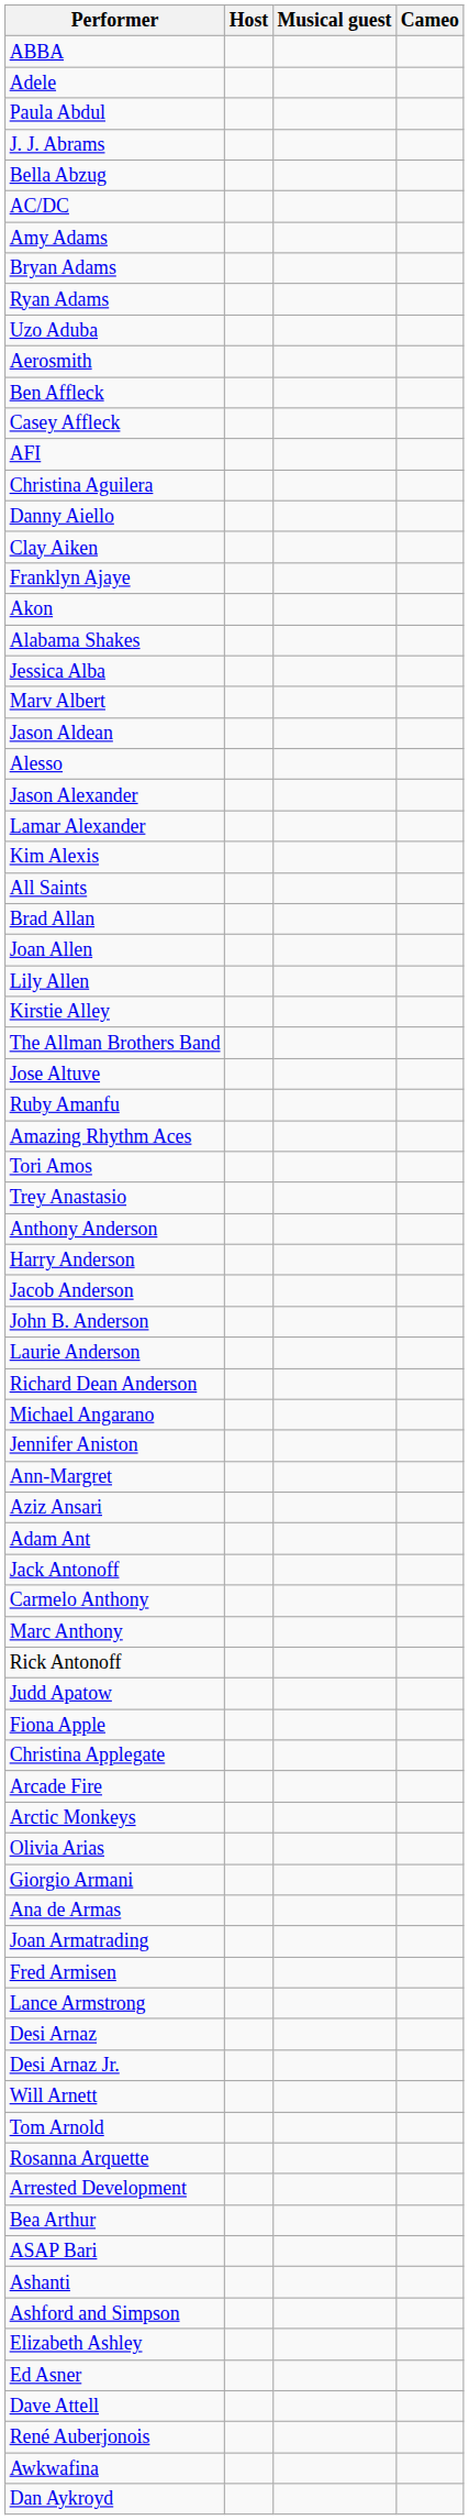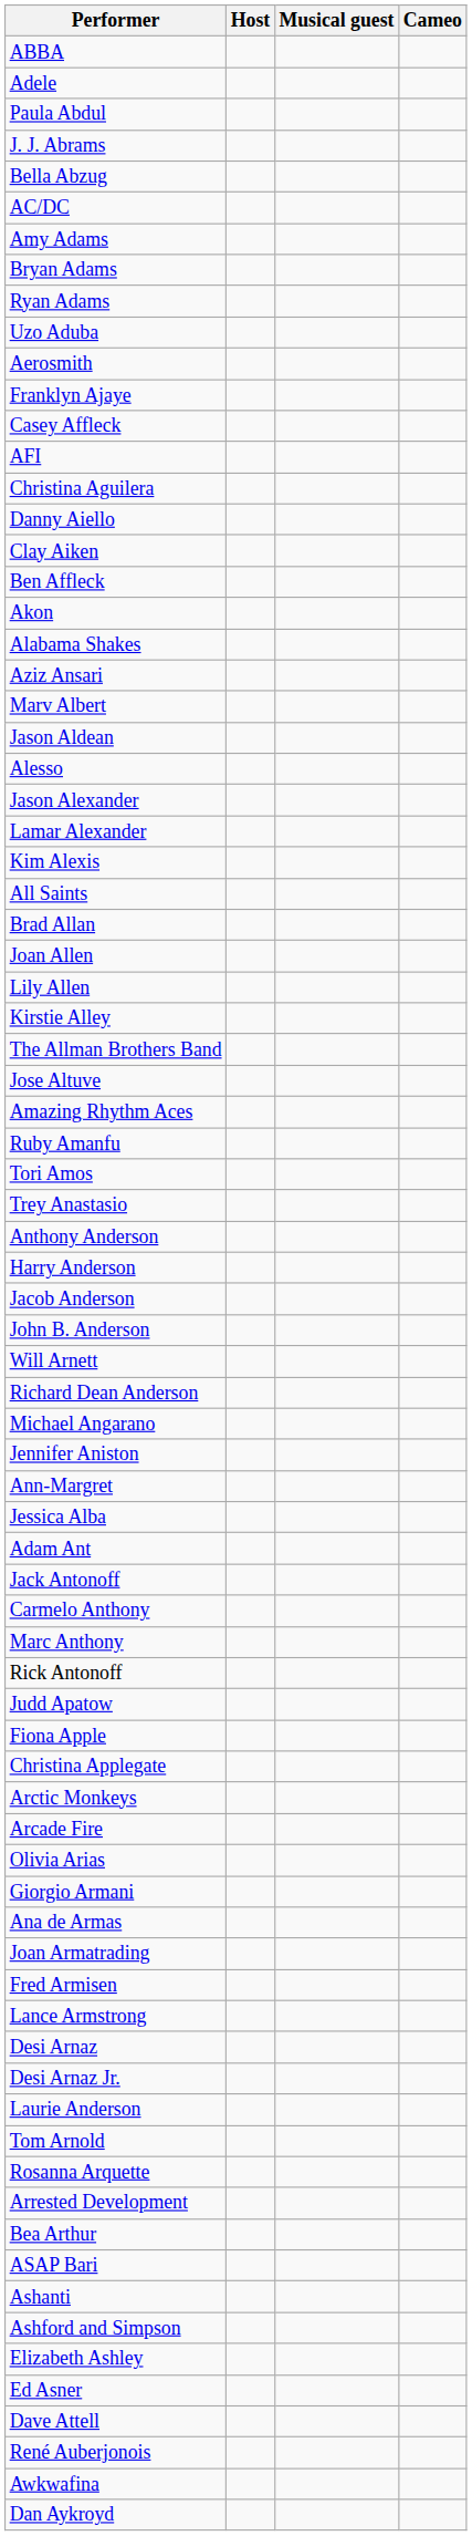 <table class="wikitable sortable">
 <tr>
 <th>Performer</th>
 <th>Host</th>
 <th>Musical guest</th>
 <th>Cameo</th>
 </tr>
 <tr>
 <td><a href='#'>ABBA</a></td>
 <td style="text-align:center;"></td>
 <td style="text-align:center;"></td>
 <td style="text-align:center;"></td>
 </tr>
 <tr>
 <td><a href='#'>Adele</a></td>
 <td style="text-align:center;"></td>
 <td style="text-align:center;"></td>
 <td style="text-align:center;"></td>
 </tr>
 <tr>
 <td><a href='#'>Paula Abdul</a></td>
 <td style="text-align:center;"></td>
 <td style="text-align:center;"></td>
 <td style="text-align:center;"></td>
 </tr>
 <tr>
 <td><a href='#'>J. J. Abrams</a></td>
 <td style="text-align:center;"></td>
 <td style="text-align:center;"></td>
 <td style="text-align:center;"></td>
 </tr>
 <tr>
 <td><a href='#'>Bella Abzug</a></td>
 <td style="text-align:center;"></td>
 <td style="text-align:center;"></td>
 <td style="text-align:center;"></td>
 </tr>
 <tr>
 <td><a href='#'>AC/DC</a></td>
 <td style="text-align:center;"></td>
 <td style="text-align:center;"></td>
 <td style="text-align:center;"></td>
 </tr>
 <tr>
 <td><a href='#'>Amy Adams</a></td>
 <td style="text-align:center;"></td>
 <td style="text-align:center;"></td>
 <td style="text-align:center;"></td>
 </tr>
 <tr>
 <td><a href='#'>Bryan Adams</a></td>
 <td style="text-align:center;"></td>
 <td style="text-align:center;"></td>
 <td style="text-align:center;"></td>
 </tr>
 <tr>
 <td><a href='#'>Ryan Adams</a></td>
 <td style="text-align:center;"></td>
 <td style="text-align:center;"></td>
 <td style="text-align:center;"></td>
 </tr>
 <tr>
 <td><a href='#'>Uzo Aduba</a></td>
 <td style="text-align:center;"></td>
 <td style="text-align:center;"></td>
 <td style="text-align:center;"></td>
 </tr>
 <tr>
 <td><a href='#'>Aerosmith</a></td>
 <td style="text-align:center;"></td>
 <td style="text-align:center;"></td>
 <td style="text-align:center;"></td>
 </tr>
 <tr>
-<td><a href='#'>Ben Affleck</a></td>
+<td><a href='#'>Franklyn Ajaye</a></td>
 <td style="text-align:center;"></td>
 <td style="text-align:center;"></td>
 <td style="text-align:center;"></td>
 </tr>
 <tr>
 <td><a href='#'>Casey Affleck</a></td>
 <td style="text-align:center;"></td>
 <td style="text-align:center;"></td>
 <td style="text-align:center;"></td>
 </tr>
 <tr>
 <td><a href='#'>AFI</a></td>
 <td style="text-align:center;"></td>
 <td style="text-align:center;"></td>
 <td style="text-align:center;"></td>
 </tr>
 <tr>
 <td><a href='#'>Christina Aguilera</a></td>
 <td style="text-align:center;"></td>
 <td style="text-align:center;"></td>
 <td style="text-align:center;"></td>
 </tr>
 <tr>
 <td><a href='#'>Danny Aiello</a></td>
 <td style="text-align:center;"></td>
 <td style="text-align:center;"></td>
 <td style="text-align:center;"></td>
 </tr>
 <tr>
 <td><a href='#'>Clay Aiken</a></td>
 <td style="text-align:center;"></td>
 <td style="text-align:center;"></td>
 <td style="text-align:center;"></td>
 </tr>
 <tr>
-<td><a href='#'>Franklyn Ajaye</a></td>
+<td><a href='#'>Ben Affleck</a></td>
 <td style="text-align:center;"></td>
 <td style="text-align:center;"></td>
 <td style="text-align:center;"></td>
 </tr>
 <tr>
 <td><a href='#'>Akon</a></td>
 <td style="text-align:center;"></td>
 <td style="text-align:center;"></td>
 <td style="text-align:center;"></td>
 </tr>
 <tr>
 <td><a href='#'>Alabama Shakes</a></td>
 <td style="text-align:center;"></td>
 <td style="text-align:center;"></td>
 <td style="text-align:center;"></td>
 </tr>
 <tr>
-<td><a href='#'>Jessica Alba</a></td>
+<td><a href='#'>Aziz Ansari</a></td>
 <td style="text-align:center;"></td>
 <td style="text-align:center;"></td>
 <td style="text-align:center;"></td>
 </tr>
 <tr>
 <td><a href='#'>Marv Albert</a></td>
 <td style="text-align:center;"></td>
 <td style="text-align:center;"></td>
 <td style="text-align:center;"></td>
 </tr>
 <tr>
 <td><a href='#'>Jason Aldean</a></td>
 <td style="text-align:center;"></td>
 <td style="text-align:center;"></td>
 <td style="text-align:center;"></td>
 </tr>
 <tr>
 <td><a href='#'>Alesso</a></td>
 <td style="text-align:center;"></td>
 <td style="text-align:center;"></td>
 <td style="text-align:center;"></td>
 </tr>
 <tr>
 <td><a href='#'>Jason Alexander</a></td>
 <td style="text-align:center;"></td>
 <td style="text-align:center;"></td>
 <td style="text-align:center;"></td>
 </tr>
 <tr>
 <td><a href='#'>Lamar Alexander</a></td>
 <td style="text-align:center;"></td>
 <td style="text-align:center;"></td>
 <td style="text-align:center;"></td>
 </tr>
 <tr>
 <td><a href='#'>Kim Alexis</a></td>
 <td style="text-align:center;"></td>
 <td style="text-align:center;"></td>
 <td style="text-align:center;"></td>
 </tr>
 <tr>
 <td><a href='#'>All Saints</a></td>
 <td style="text-align:center;"></td>
 <td style="text-align:center;"></td>
 <td style="text-align:center;"></td>
 </tr>
 <tr>
 <td><a href='#'>Brad Allan</a></td>
 <td style="text-align:center;"></td>
 <td style="text-align:center;"></td>
 <td style="text-align:center;"></td>
 </tr>
 <tr>
 <td><a href='#'>Joan Allen</a></td>
 <td style="text-align:center;"></td>
 <td style="text-align:center;"></td>
 <td style="text-align:center;"></td>
 </tr>
 <tr>
 <td><a href='#'>Lily Allen</a></td>
 <td style="text-align:center;"></td>
 <td style="text-align:center;"></td>
 <td style="text-align:center;"></td>
 </tr>
 <tr>
 <td><a href='#'>Kirstie Alley</a></td>
 <td style="text-align:center;"></td>
 <td style="text-align:center;"></td>
 <td style="text-align:center;"></td>
 </tr>
 <tr>
 <td><a href='#'>The Allman Brothers Band</a></td>
 <td style="text-align:center;"></td>
 <td style="text-align:center;"></td>
 <td style="text-align:center;"></td>
 </tr>
 <tr>
 <td><a href='#'>Jose Altuve</a></td>
 <td style="text-align:center;"></td>
 <td style="text-align:center;"></td>
 <td style="text-align:center;"></td>
 </tr>
 <tr>
-<td><a href='#'>Ruby Amanfu</a></td>
+<td><a href='#'>Amazing Rhythm Aces</a></td>
 <td style="text-align:center;"></td>
 <td style="text-align:center;"></td>
 <td style="text-align:center;"></td>
 </tr>
 <tr>
-<td><a href='#'>Amazing Rhythm Aces</a></td>
+<td><a href='#'>Ruby Amanfu</a></td>
 <td style="text-align:center;"></td>
 <td style="text-align:center;"></td>
 <td style="text-align:center;"></td>
 </tr>
 <tr>
 <td><a href='#'>Tori Amos</a></td>
 <td style="text-align:center;"></td>
 <td style="text-align:center;"></td>
 <td style="text-align:center;"></td>
 </tr>
 <tr>
 <td><a href='#'>Trey Anastasio</a></td>
 <td style="text-align:center;"></td>
 <td style="text-align:center;"></td>
 <td style="text-align:center;"></td>
 </tr>
 <tr>
 <td><a href='#'>Anthony Anderson</a></td>
 <td style="text-align:center;"></td>
 <td style="text-align:center;"></td>
 <td style="text-align:center;"></td>
 </tr>
 <tr>
 <td><a href='#'>Harry Anderson</a></td>
 <td style="text-align:center;"></td>
 <td style="text-align:center;"></td>
 <td style="text-align:center;"></td>
 </tr>
 <tr>
 <td><a href='#'>Jacob Anderson</a></td>
 <td style="text-align:center;"></td>
 <td style="text-align:center;"></td>
 <td style="text-align:center;"></td>
 </tr>
 <tr>
 <td><a href='#'>John B. Anderson</a></td>
 <td style="text-align:center;"></td>
 <td style="text-align:center;"></td>
 <td style="text-align:center;"></td>
 </tr>
 <tr>
-<td><a href='#'>Laurie Anderson</a></td>
+<td><a href='#'>Will Arnett</a></td>
 <td style="text-align:center;"></td>
 <td style="text-align:center;"></td>
 <td style="text-align:center;"></td>
 </tr>
 <tr>
 <td><a href='#'>Richard Dean Anderson</a></td>
 <td style="text-align:center;"></td>
 <td style="text-align:center;"></td>
 <td style="text-align:center;"></td>
 </tr>
 <tr>
 <td><a href='#'>Michael Angarano</a></td>
 <td style="text-align:center;"></td>
 <td style="text-align:center;"></td>
 <td style="text-align:center;"></td>
 </tr>
 <tr>
 <td><a href='#'>Jennifer Aniston</a></td>
 <td style="text-align:center;"></td>
 <td style="text-align:center;"></td>
 <td style="text-align:center;"></td>
 </tr>
 <tr>
 <td><a href='#'>Ann-Margret</a></td>
 <td style="text-align:center;"></td>
 <td style="text-align:center;"></td>
 <td style="text-align:center;"></td>
 </tr>
 <tr>
-<td><a href='#'>Aziz Ansari</a></td>
+<td><a href='#'>Jessica Alba</a></td>
 <td style="text-align:center;"></td>
 <td style="text-align:center;"></td>
 <td style="text-align:center;"></td>
 </tr>
 <tr>
 <td><a href='#'>Adam Ant</a></td>
 <td style="text-align:center;"></td>
 <td style="text-align:center;"></td>
 <td style="text-align:center;"></td>
 </tr>
 <tr>
 <td><a href='#'>Jack Antonoff</a></td>
 <td style="text-align:center;"></td>
 <td style="text-align:center;"></td>
 <td style="text-align:center;"></td>
 </tr>
 <tr>
 <td><a href='#'>Carmelo Anthony</a></td>
 <td style="text-align:center;"></td>
 <td style="text-align:center;"></td>
 <td style="text-align:center;"></td>
 </tr>
 <tr>
 <td><a href='#'>Marc Anthony</a></td>
 <td style="text-align:center;"></td>
 <td style="text-align:center;"></td>
 <td style="text-align:center;"></td>
 </tr>
 <tr>
 <td>Rick Antonoff</td>
 <td style="text-align:center;"></td>
 <td style="text-align:center;"></td>
 <td style="text-align:center;"></td>
 </tr>
 <tr>
 <td><a href='#'>Judd Apatow</a></td>
 <td style="text-align:center;"></td>
 <td style="text-align:center;"></td>
 <td style="text-align:center;"></td>
 </tr>
 <tr>
 <td><a href='#'>Fiona Apple</a></td>
 <td style="text-align:center;"></td>
 <td style="text-align:center;"></td>
 <td style="text-align:center;"></td>
 </tr>
 <tr>
 <td><a href='#'>Christina Applegate</a></td>
 <td style="text-align:center;"></td>
 <td style="text-align:center;"></td>
 <td style="text-align:center;"></td>
 </tr>
 <tr>
-<td><a href='#'>Arcade Fire</a></td>
+<td><a href='#'>Arctic Monkeys</a></td>
 <td style="text-align:center;"></td>
 <td style="text-align:center;"></td>
 <td style="text-align:center;"></td>
 </tr>
 <tr>
-<td><a href='#'>Arctic Monkeys</a></td>
+<td><a href='#'>Arcade Fire</a></td>
 <td style="text-align:center;"></td>
 <td style="text-align:center;"></td>
 <td style="text-align:center;"></td>
 </tr>
 <tr>
 <td><a href='#'>Olivia Arias</a></td>
 <td style="text-align:center;"></td>
 <td style="text-align:center;"></td>
 <td style="text-align:center;"></td>
 </tr>
 <tr>
 <td><a href='#'>Giorgio Armani</a></td>
 <td style="text-align:center;"></td>
 <td style="text-align:center;"></td>
 <td style="text-align:center;"></td>
 </tr>
 <tr>
 <td><a href='#'>Ana de Armas</a></td>
 <td style="text-align:center;"></td>
 <td style="text-align:center;"></td>
 <td style="text-align:center;"></td>
 </tr>
 <tr>
 <td><a href='#'>Joan Armatrading</a></td>
 <td style="text-align:center;"></td>
 <td style="text-align:center;"></td>
 <td style="text-align:center;"></td>
 </tr>
 <tr>
 <td><a href='#'>Fred Armisen</a></td>
 <td style="text-align:center;"></td>
 <td style="text-align:center;"></td>
 <td style="text-align:center;"></td>
 </tr>
 <tr>
 <td><a href='#'>Lance Armstrong</a></td>
 <td style="text-align:center;"></td>
 <td style="text-align:center;"></td>
 <td style="text-align:center;"></td>
 </tr>
 <tr>
 <td><a href='#'>Desi Arnaz</a></td>
 <td style="text-align:center;"></td>
 <td style="text-align:center;"></td>
 <td style="text-align:center;"></td>
 </tr>
 <tr>
 <td><a href='#'>Desi Arnaz Jr.</a></td>
 <td style="text-align:center;"></td>
 <td style="text-align:center;"></td>
 <td style="text-align:center;"></td>
 </tr>
 <tr>
-<td><a href='#'>Will Arnett</a></td>
+<td><a href='#'>Laurie Anderson</a></td>
 <td style="text-align:center;"></td>
 <td style="text-align:center;"></td>
 <td style="text-align:center;"></td>
 </tr>
 <tr>
 <td><a href='#'>Tom Arnold</a></td>
 <td style="text-align:center;"></td>
 <td style="text-align:center;"></td>
 <td style="text-align:center;"></td>
 </tr>
 <tr>
 <td><a href='#'>Rosanna Arquette</a></td>
 <td style="text-align:center;"></td>
 <td style="text-align:center;"></td>
 <td style="text-align:center;"></td>
 </tr>
 <tr>
 <td><a href='#'>Arrested Development</a></td>
 <td style="text-align:center;"></td>
 <td style="text-align:center;"></td>
 <td style="text-align:center;"></td>
 </tr>
 <tr>
 <td><a href='#'>Bea Arthur</a></td>
 <td style="text-align:center;"></td>
 <td style="text-align:center;"></td>
 <td style="text-align:center;"></td>
 </tr>
 <tr>
 <td><a href='#'>ASAP Bari</a></td>
 <td align="center"></td>
 <td align="center"></td>
 <td align="center"></td>
 </tr>
 <tr>
 <td><a href='#'>Ashanti</a></td>
 <td style="text-align:center;"></td>
 <td style="text-align:center;"></td>
 <td style="text-align:center;"></td>
 </tr>
 <tr>
 <td><a href='#'>Ashford and Simpson</a></td>
 <td style="text-align:center;"></td>
 <td style="text-align:center;"></td>
 <td style="text-align:center;"></td>
 </tr>
 <tr>
 <td><a href='#'>Elizabeth Ashley</a></td>
 <td style="text-align:center;"></td>
 <td style="text-align:center;"></td>
 <td style="text-align:center;"></td>
 </tr>
 <tr>
 <td><a href='#'>Ed Asner</a></td>
 <td style="text-align:center;"></td>
 <td style="text-align:center;"></td>
 <td style="text-align:center;"></td>
 </tr>
 <tr>
 <td><a href='#'>Dave Attell</a></td>
 <td style="text-align:center;"></td>
 <td style="text-align:center;"></td>
 <td style="text-align:center;"></td>
 </tr>
 <tr>
 <td><a href='#'>René Auberjonois</a></td>
 <td style="text-align:center;"></td>
 <td style="text-align:center;"></td>
 <td style="text-align:center;"></td>
 </tr>
 <tr>
 <td><a href='#'>Awkwafina</a></td>
 <td style="text-align:center;"></td>
 <td style="text-align:center;"></td>
 <td style="text-align:center;"></td>
 </tr>
 <tr>
 <td><a href='#'>Dan Aykroyd</a></td>
 <td style="text-align:center;"></td>
 <td style="text-align:center;"></td>
 <td style="text-align:center;"></td>
 </tr>
 </table>
